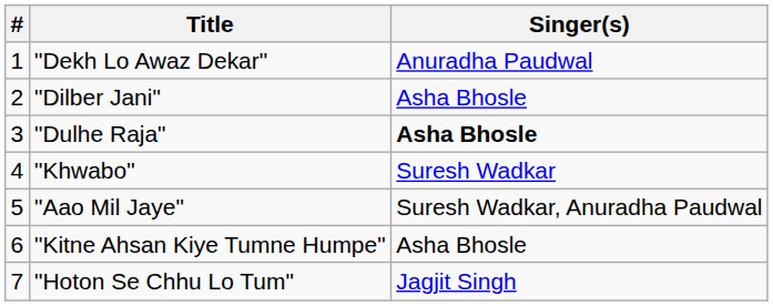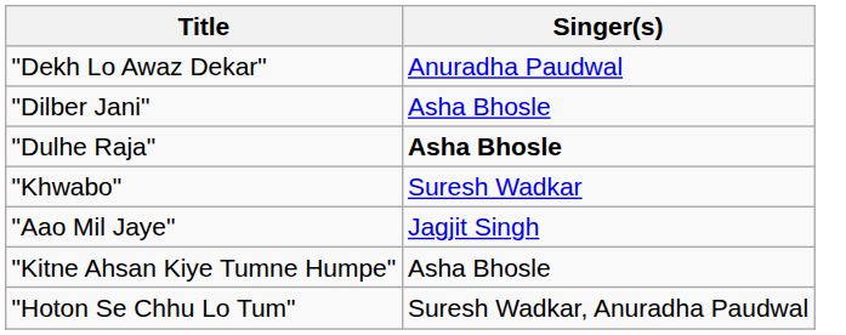 <table class="wikitable" style="font-size:95%;">
 <tr>
-<th>#</th>
 <th>Title</th>
 <th>Singer(s)</th>
 </tr>
 <tr>
-<td>1</td>
 <td>"Dekh Lo Awaz Dekar"</td>
 <td><a href='#'>Anuradha Paudwal</a></td>
 </tr>
 <tr>
-<td>2</td>
 <td>"Dilber Jani"</td>
 <td><a href='#'>Asha Bhosle</a></td>
 </tr>
 <tr>
-<td>3</td>
 <td>"Dulhe Raja"</td>
 <td><strong>Asha Bhosle</strong></td>
 </tr>
 <tr>
-<td>4</td>
 <td>"Khwabo"</td>
 <td><a href='#'>Suresh Wadkar</a></td>
 </tr>
 <tr>
-<td>5</td>
 <td>"Aao Mil Jaye"</td>
-<td>Suresh Wadkar, Anuradha Paudwal</td>
+<td><a href='#'>Jagjit Singh</a></td>
 </tr>
 <tr>
-<td>6</td>
 <td>"Kitne Ahsan Kiye Tumne Humpe"</td>
 <td>Asha Bhosle</td>
 </tr>
 <tr>
-<td>7</td>
 <td>"Hoton Se Chhu Lo Tum"</td>
-<td><a href='#'>Jagjit Singh</a></td>
+<td>Suresh Wadkar, Anuradha Paudwal</td>
 </tr>
 </table>
